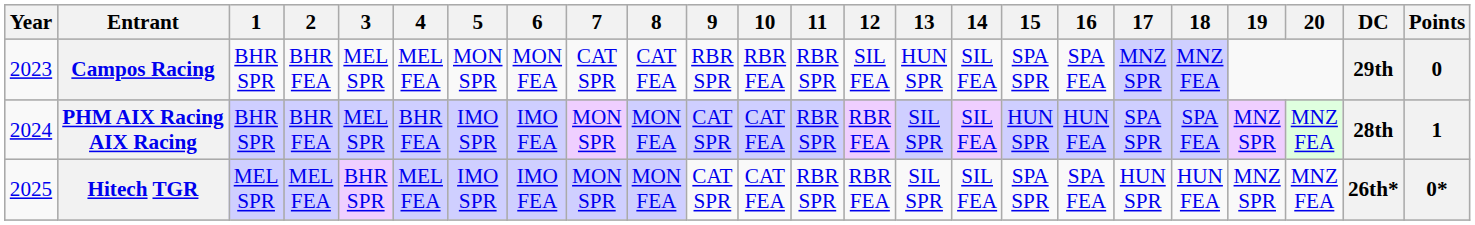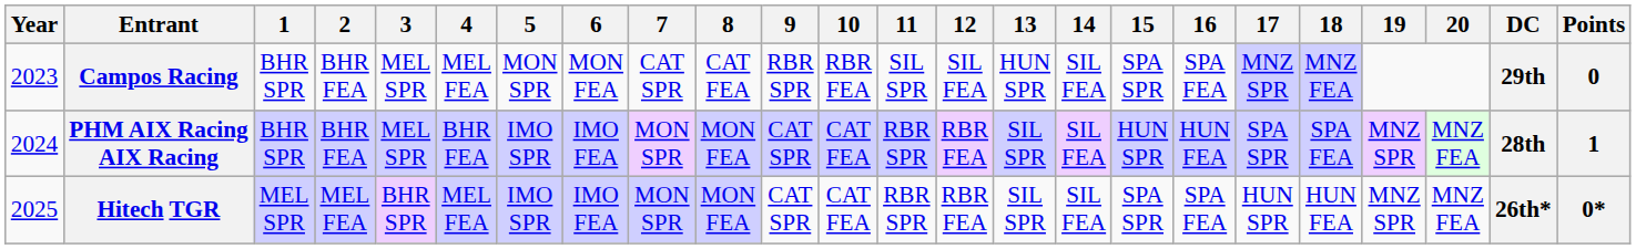 <table class="wikitable" style="text-align:center; font-size:85%;">
 <tr>
 <th>Year</th>
 <th>Entrant</th>
 <th>1</th>
 <th>2</th>
 <th>3</th>
 <th>4</th>
 <th>5</th>
 <th>6</th>
 <th>7</th>
 <th>8</th>
 <th>9</th>
 <th>10</th>
 <th>11</th>
 <th>12</th>
 <th>13</th>
 <th>14</th>
 <th>15</th>
 <th>16</th>
 <th>17</th>
 <th>18</th>
 <th>19</th>
 <th>20</th>
 <th>DC</th>
 <th>Points</th>
 </tr>
 <tr>
 <td><a href='#'>2023</a></td>
 <th nowrap><a href='#'>Campos Racing</a></th>
 <td><a href='#'>BHR<br>SPR</a></td>
 <td><a href='#'>BHR<br>FEA</a></td>
 <td><a href='#'>MEL<br>SPR</a></td>
 <td><a href='#'>MEL<br>FEA</a></td>
 <td><a href='#'>MON<br>SPR</a></td>
 <td><a href='#'>MON<br>FEA</a></td>
 <td><a href='#'>CAT<br>SPR</a></td>
 <td><a href='#'>CAT<br>FEA</a></td>
 <td><a href='#'>RBR<br>SPR</a></td>
 <td><a href='#'>RBR<br>FEA</a></td>
-<td><a href='#'>RBR<br>SPR</a></td>
+<td><a href='#'>SIL<br>SPR</a></td>
 <td><a href='#'>SIL<br>FEA</a></td>
 <td><a href='#'>HUN<br>SPR</a></td>
 <td><a href='#'>SIL<br>FEA</a></td>
 <td><a href='#'>SPA<br>SPR</a></td>
 <td><a href='#'>SPA<br>FEA</a></td>
 <td style="background:#CFCFFF;"><a href='#'>MNZ<br>SPR</a><br></td>
 <td style="background:#CFCFFF;"><a href='#'>MNZ<br>FEA</a><br></td>
 <td colspan=2></td>
 <th>29th</th>
 <th>0</th>
 </tr>
 <tr>
 <td><a href='#'>2024</a></td>
 <th nowrap><a href='#'>PHM AIX Racing</a><br><a href='#'>AIX Racing</a></th>
 <td style="background:#CFCFFF;"><a href='#'>BHR<br>SPR</a><br></td>
 <td style="background:#CFCFFF;"><a href='#'>BHR<br>FEA</a><br></td>
 <td style="background:#CFCFFF;"><a href='#'>MEL<br>SPR</a><br></td>
 <td style="background:#CFCFFF;"><a href='#'>BHR<br>FEA</a><br></td>
 <td style="background:#CFCFFF;"><a href='#'>IMO<br>SPR</a><br></td>
 <td style="background:#CFCFFF;"><a href='#'>IMO<br>FEA</a><br></td>
 <td style="background:#EFCFFF;"><a href='#'>MON<br>SPR</a><br></td>
 <td style="background:#CFCFFF;"><a href='#'>MON<br>FEA</a><br></td>
 <td style="background:#CFCFFF;"><a href='#'>CAT<br>SPR</a><br></td>
 <td style="background:#CFCFFF;"><a href='#'>CAT<br>FEA</a><br></td>
 <td style="background:#CFCFFF;"><a href='#'>RBR<br>SPR</a><br></td>
 <td style="background:#EFCFFF;"><a href='#'>RBR<br>FEA</a><br></td>
 <td style="background:#CFCFFF;"><a href='#'>SIL<br>SPR</a><br></td>
 <td style="background:#EFCFFF;"><a href='#'>SIL<br>FEA</a><br></td>
 <td style="background:#CFCFFF;"><a href='#'>HUN<br>SPR</a><br></td>
 <td style="background:#CFCFFF;"><a href='#'>HUN<br>FEA</a><br></td>
 <td style="background:#CFCFFF;"><a href='#'>SPA<br>SPR</a><br></td>
 <td style="background:#CFCFFF;"><a href='#'>SPA<br>FEA</a><br></td>
 <td style="background:#EFCFFF;"><a href='#'>MNZ<br>SPR</a><br></td>
 <td style="background:#DFFFDF;"><a href='#'>MNZ<br>FEA</a><br></td>
 <th>28th</th>
 <th>1</th>
 </tr>
 <tr>
 <td><a href='#'>2025</a></td>
 <th nowrap><a href='#'>Hitech</a> <a href='#'>TGR</a></th>
 <td style="background:#CFCFFF;"><a href='#'>MEL<br>SPR</a><br></td>
 <td style="background:#CFCFFF;"><a href='#'>MEL<br>FEA</a><br></td>
 <td style="background:#EFCFFF;"><a href='#'>BHR<br>SPR</a><br></td>
 <td style="background:#CFCFFF;"><a href='#'>MEL<br>FEA</a><br></td>
 <td style="background:#CFCFFF;"><a href='#'>IMO<br>SPR</a><br></td>
 <td style="background:#CFCFFF;"><a href='#'>IMO<br>FEA</a><br></td>
 <td style="background:#CFCFFF;"><a href='#'>MON<br>SPR</a><br></td>
 <td style="background:#CFCFFF;"><a href='#'>MON<br>FEA</a><br></td>
 <td><a href='#'>CAT<br>SPR</a></td>
 <td><a href='#'>CAT<br>FEA</a></td>
 <td><a href='#'>RBR<br>SPR</a></td>
 <td><a href='#'>RBR<br>FEA</a></td>
 <td><a href='#'>SIL<br>SPR</a></td>
 <td><a href='#'>SIL<br>FEA</a></td>
 <td><a href='#'>SPA<br>SPR</a></td>
 <td><a href='#'>SPA<br>FEA</a></td>
 <td><a href='#'>HUN<br>SPR</a></td>
 <td><a href='#'>HUN<br>FEA</a></td>
 <td><a href='#'>MNZ<br>SPR</a></td>
 <td><a href='#'>MNZ<br>FEA</a></td>
 <th>26th*</th>
 <th>0*</th>
 </tr>
 </table>
